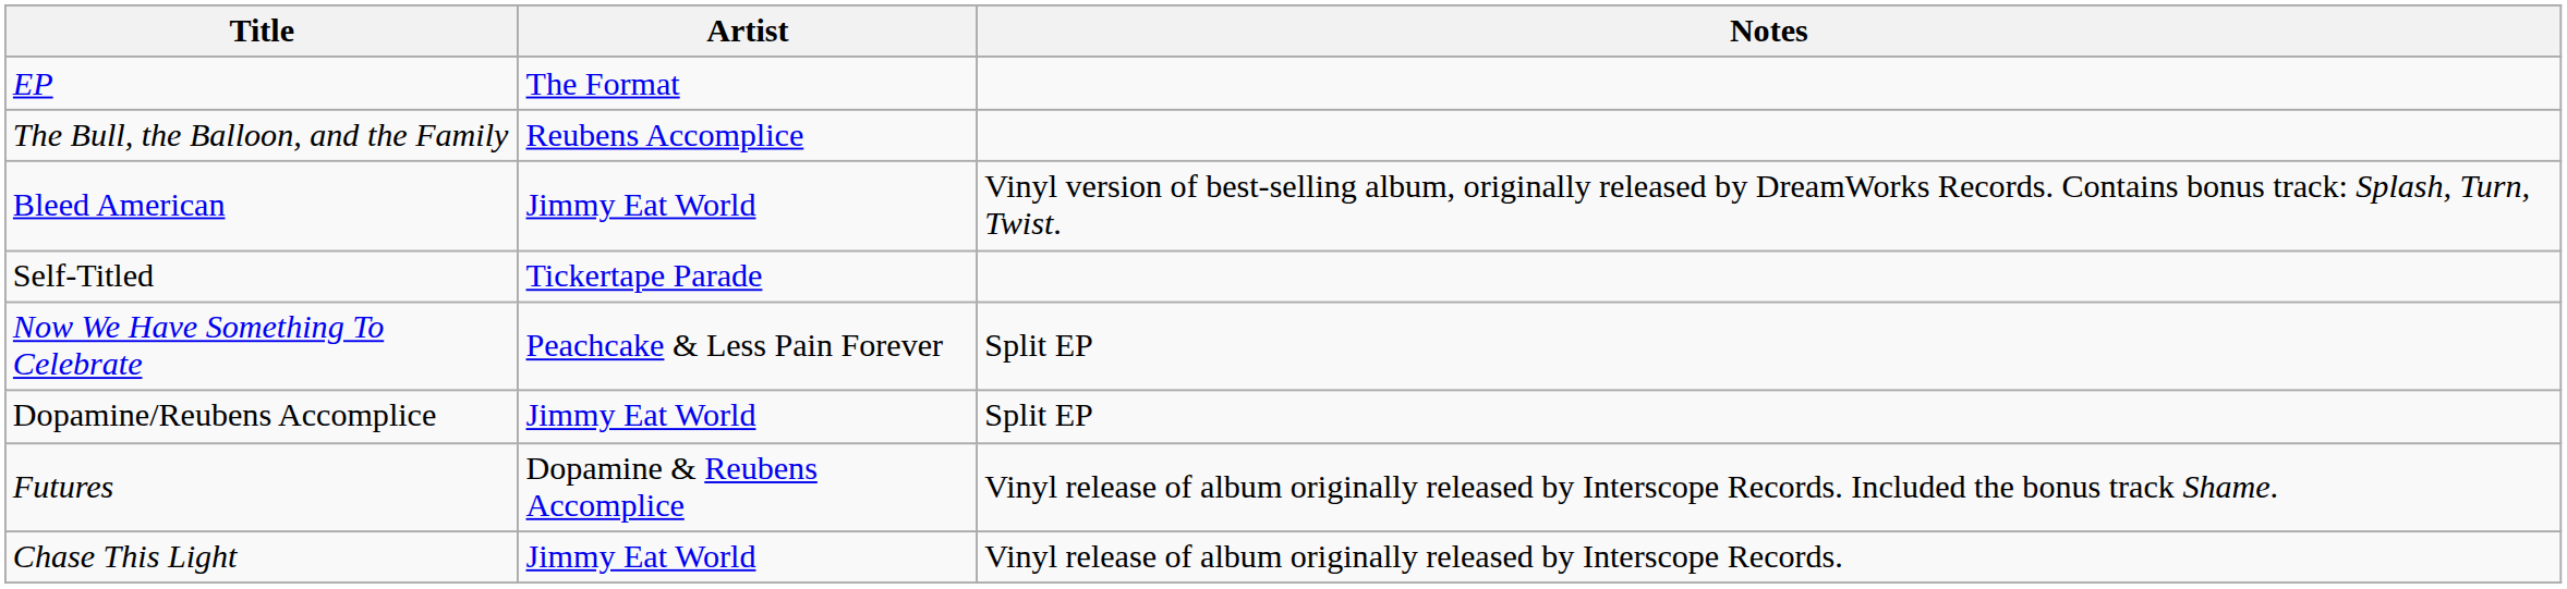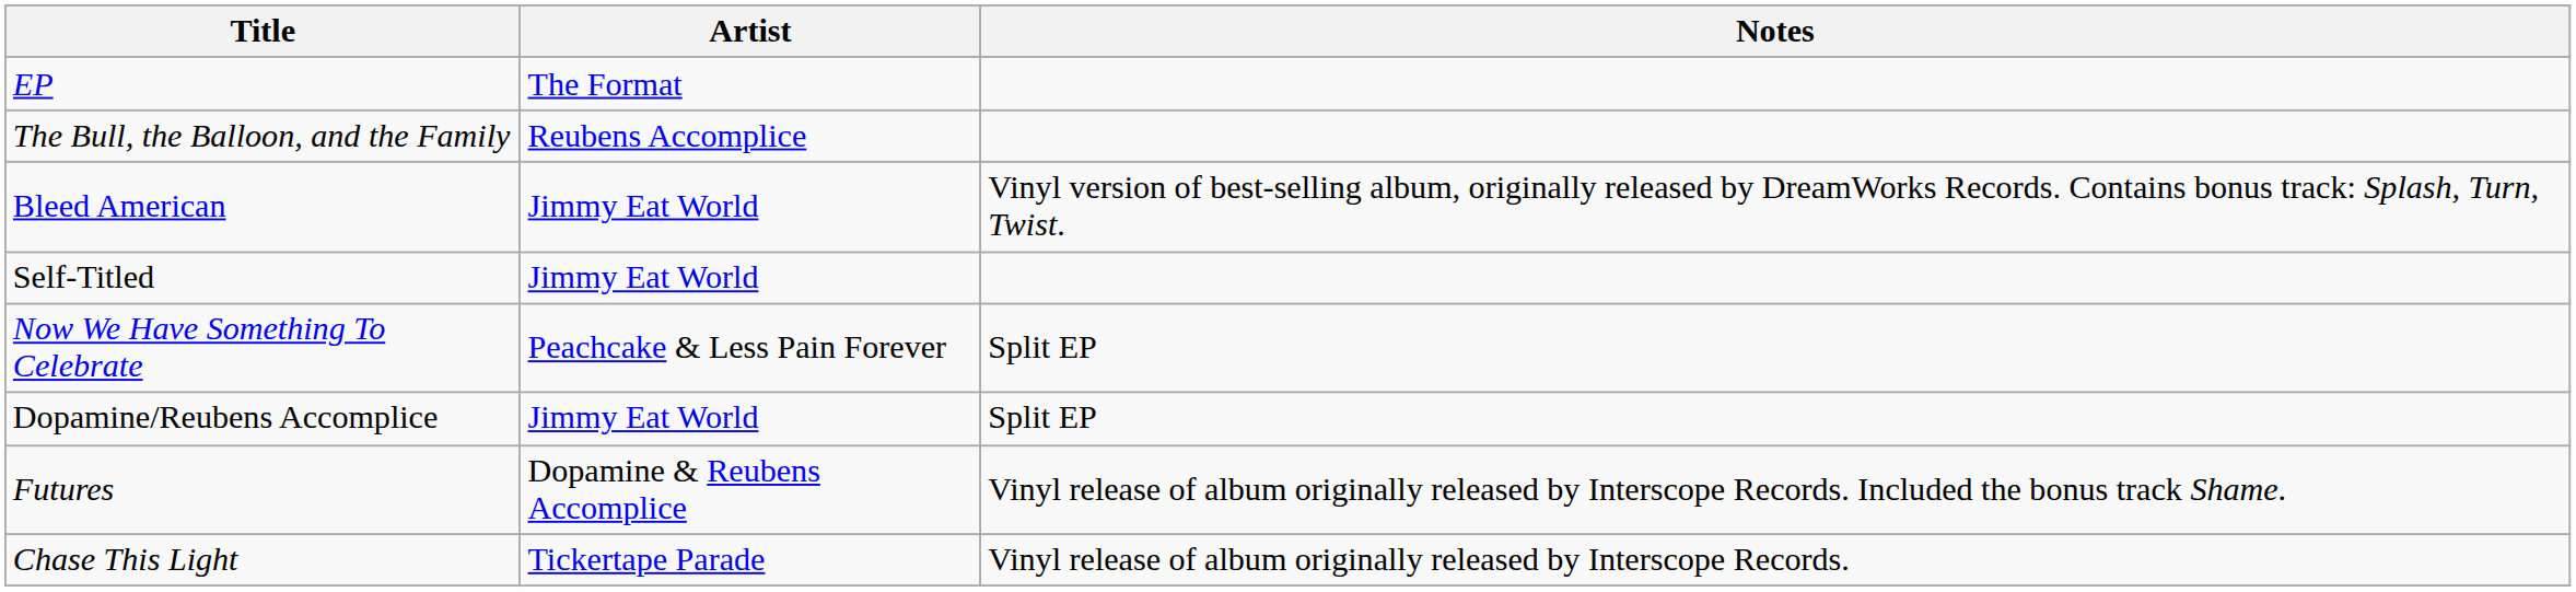 <table class="wikitable">
 <tr>
 <th>Title</th>
 <th>Artist</th>
 <th>Notes</th>
 </tr>
 <tr>
 <td><em><a href='#'>EP</a></em></td>
 <td><a href='#'>The Format</a></td>
 <td></td>
 </tr>
 <tr>
 <td><em>The Bull, the Balloon, and the Family</em></td>
 <td><a href='#'>Reubens Accomplice</a></td>
 <td></td>
 </tr>
 <tr>
 <td><a href='#'>Bleed American</a></td>
 <td><a href='#'>Jimmy Eat World</a></td>
 <td>Vinyl version of best-selling album, originally released by DreamWorks Records. Contains bonus track: <em>Splash, Turn, Twist</em>.</td>
 </tr>
 <tr>
 <td>Self-Titled</td>
-<td><a href='#'>Tickertape Parade</a></td>
+<td><a href='#'>Jimmy Eat World</a></td>
 <td></td>
 </tr>
 <tr>
 <td><em><a href='#'>Now We Have Something To Celebrate</a></em></td>
 <td><a href='#'>Peachcake</a> & Less Pain Forever</td>
 <td>Split EP</td>
 </tr>
 <tr>
 <td>Dopamine/Reubens Accomplice</td>
 <td><a href='#'>Jimmy Eat World</a></td>
 <td>Split EP</td>
 </tr>
 <tr>
 <td><em>Futures</em></td>
 <td>Dopamine & <a href='#'>Reubens Accomplice</a></td>
 <td>Vinyl release of album originally released by Interscope Records. Included the bonus track <em>Shame</em>.</td>
 </tr>
 <tr>
 <td><em>Chase This Light</em></td>
-<td><a href='#'>Jimmy Eat World</a></td>
+<td><a href='#'>Tickertape Parade</a></td>
 <td>Vinyl release of album originally released by Interscope Records.</td>
 </tr>
 </table>
